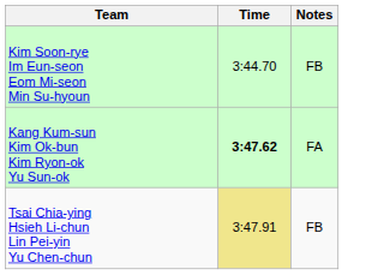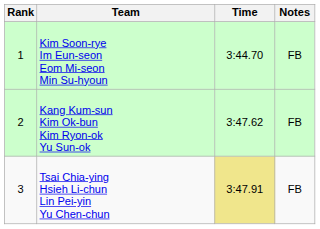 <table class=wikitable style="text-align:center">
 <tr>
+<th width=40>Rank</th>
 <th width=250>Team</th>
 <th width=80>Time</th>
 <th width=50>Notes</th>
 </tr>
 <tr bgcolor="ccffcc">
+<td>1</td>
 <td align=left><br><a href='#'>Kim Soon-rye</a><br><a href='#'>Im Eun-seon</a><br><a href='#'>Eom Mi-seon</a><br><a href='#'>Min Su-hyoun</a></td>
 <td>3:44.70</td>
 <td>FB</td>
 </tr>
 <tr bgcolor="ccffcc">
+<td>2</td>
 <td align=left><br><a href='#'>Kang Kum-sun</a><br><a href='#'>Kim Ok-bun</a><br><a href='#'>Kim Ryon-ok</a><br><a href='#'>Yu Sun-ok</a></td>
-<td><strong>3:47.62</strong></td>
-<td>FA</td>
+<td>3:47.62</td>
+<td>FB</td>
 </tr>
 <tr>
+<td>3</td>
 <td align=left><br><a href='#'>Tsai Chia-ying</a><br><a href='#'>Hsieh Li-chun</a><br><a href='#'>Lin Pei-yin</a><br><a href='#'>Yu Chen-chun</a></td>
 <td style="background: khaki;">3:47.91</td>
 <td>FB</td>
 </tr>
 </table>
